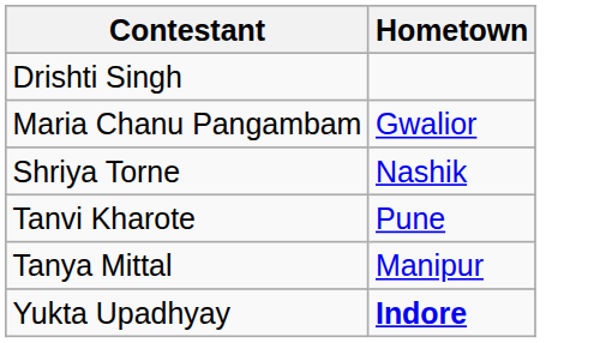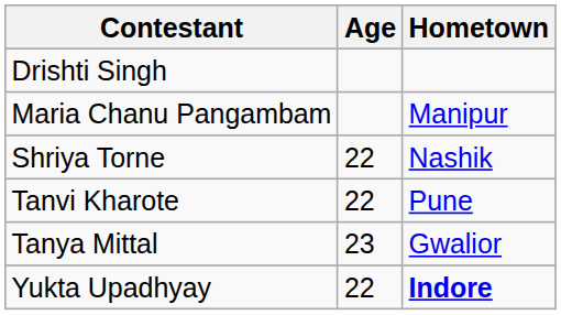 <table class="wikitable sortable" style="font-size: 95%;">
 <tr>
 <th>Contestant</th>
+<th>Age</th>
 <th>Hometown</th>
 </tr>
 <tr>
 <td>Drishti Singh</td>
 <td></td>
+<td></td>
 </tr>
 <tr>
 <td>Maria Chanu Pangambam</td>
-<td><a href='#'>Gwalior</a></td>
+<td></td>
+<td><a href='#'>Manipur</a></td>
 </tr>
 <tr>
 <td>Shriya Torne</td>
+<td>22</td>
 <td><a href='#'>Nashik</a></td>
 </tr>
 <tr>
 <td>Tanvi Kharote</td>
+<td>22</td>
 <td><a href='#'>Pune</a></td>
 </tr>
 <tr>
 <td>Tanya Mittal</td>
-<td><a href='#'>Manipur</a></td>
+<td>23</td>
+<td><a href='#'>Gwalior</a></td>
 </tr>
 <tr>
 <td>Yukta Upadhyay</td>
+<td>22</td>
 <td><strong><a href='#'>Indore</a></strong></td>
 </tr>
 </table>
